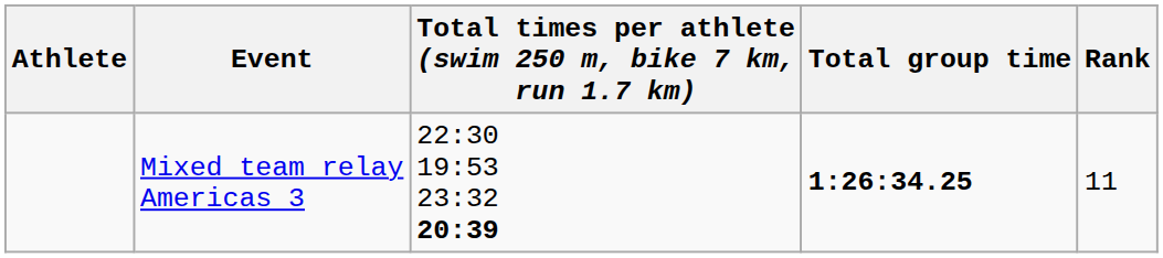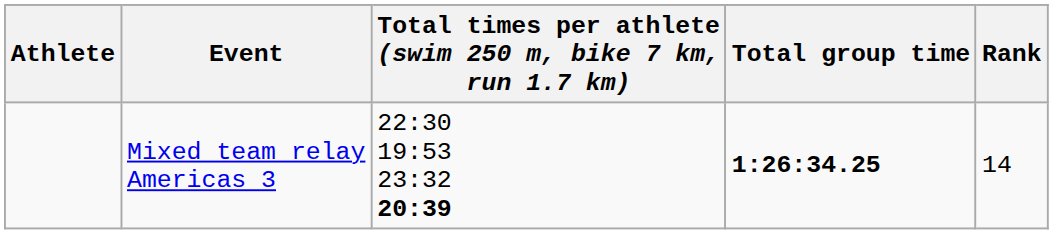 <table class="wikitable" border="1">
 <tr>
 <th>Athlete</th>
 <th>Event</th>
 <th>Total times per athlete <br> <em>(swim 250 m, bike 7 km, <br> run 1.7 km)</th>
 <th>Total group time</th>
 <th>Rank</th>
 </tr>
 <tr>
 <td><br><br><br><strong></strong></td>
 <td><a href='#'>Mixed team relay <br> Americas 3</a></td>
 <td>22:30<br>19:53<br>23:32<br><strong>20:39</strong></td>
 <td><strong>1:26:34.25</strong></td>
-<td>11</td>
+<td>14</td>
 </tr>
 </table>
